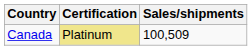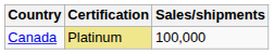 <table class="wikitable">
 <tr>
 <th align="left">Country</th>
 <th align="left">Certification</th>
 <th align="left">Sales/shipments</th>
 </tr>
 <tr>
 <td><a href='#'>Canada</a></td>
 <td style="background: khaki;">Platinum</td>
-<td>100,509</td>
+<td>100,000</td>
 </tr>
 </table>
